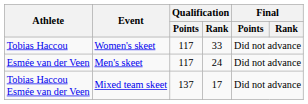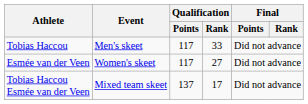 <table class="wikitable" style="font-size:90%">
 <tr>
 <th rowspan="2">Athlete</th>
 <th rowspan="2">Event</th>
 <th colspan=2>Qualification</th>
 <th colspan=2>Final</th>
 </tr>
 <tr style="font-size:95%">
 <th>Points</th>
 <th>Rank</th>
 <th>Points</th>
 <th>Rank</th>
 </tr>
 <tr align=center>
 <td align=left><a href='#'>Tobias Haccou</a></td>
-<td align=left><a href='#'>Women's skeet</a></td>
+<td align=left><a href='#'>Men's skeet</a></td>
 <td>117</td>
 <td>33</td>
 <td colspan="2">Did not advance</td>
 </tr>
 <tr align=center>
 <td align=left><a href='#'>Esmée van der Veen</a></td>
-<td align=left><a href='#'>Men's skeet</a></td>
+<td align=left><a href='#'>Women's skeet</a></td>
 <td>117</td>
-<td>24</td>
+<td>27</td>
 <td colspan="2">Did not advance</td>
 </tr>
 <tr align=center>
 <td align=left><a href='#'>Tobias Haccou</a><br><a href='#'>Esmée van der Veen</a></td>
 <td align=left><a href='#'>Mixed team skeet</a></td>
 <td>137</td>
 <td>17</td>
 <td colspan="2">Did not advance</td>
 </tr>
 </table>
